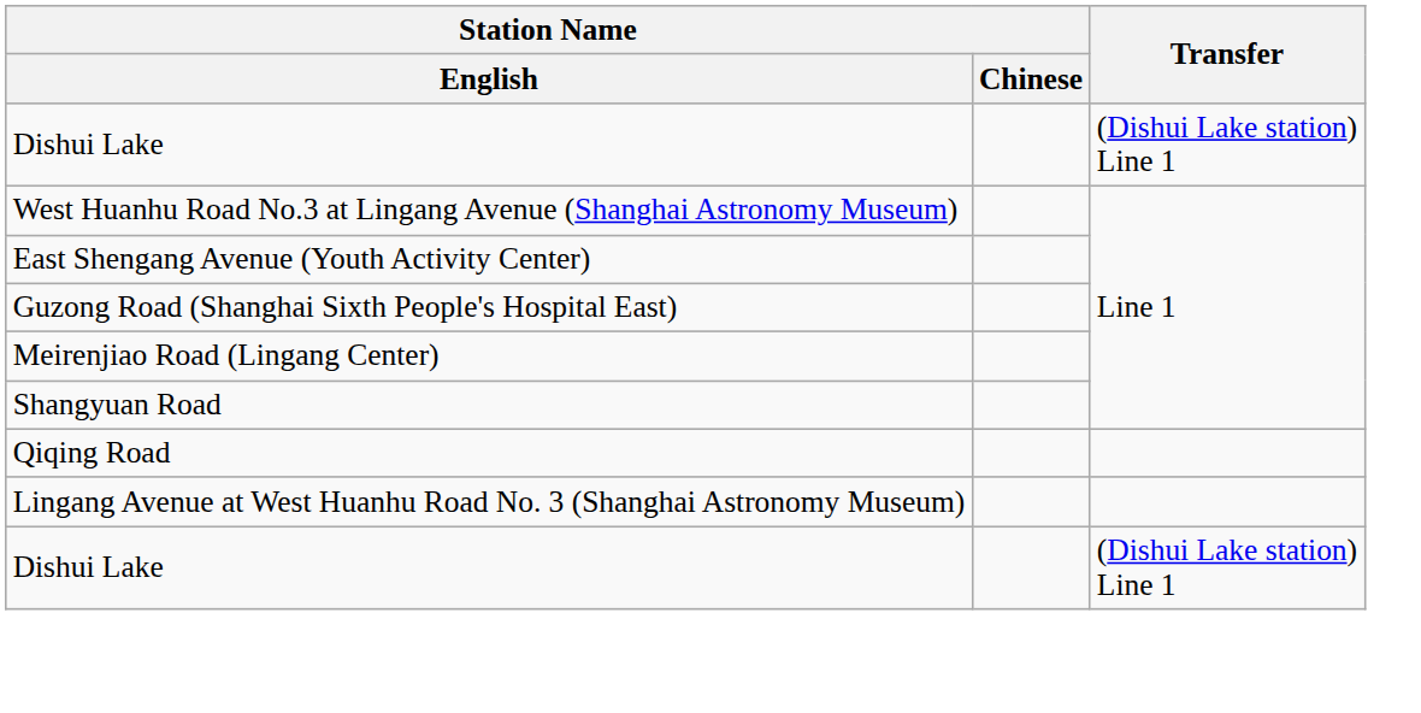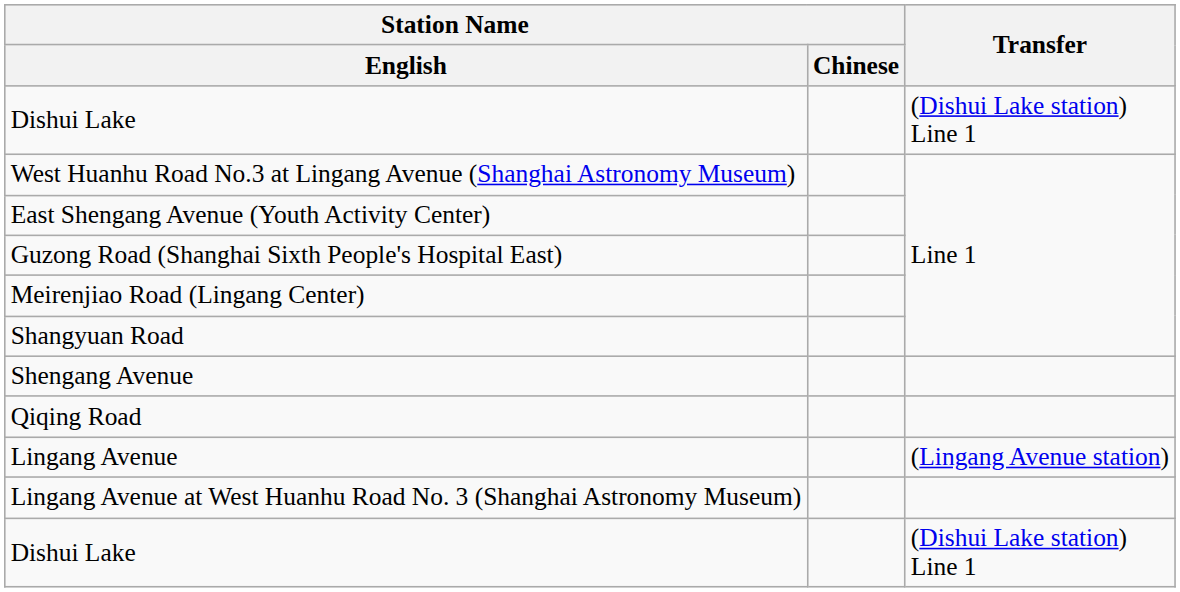 <table class="wikitable">
 <tr>
 <th colspan="2">Station Name</th>
 <th rowspan="2">Transfer</th>
 </tr>
 <tr>
 <th>English</th>
 <th>Chinese</th>
 </tr>
 <tr>
 <td>Dishui Lake</td>
 <td><span></span></td>
 <td> (<a href='#'>Dishui Lake station</a>)<br>Line 1</td>
 </tr>
 <tr>
 <td>West Huanhu Road No.3 at Lingang Avenue (<a href='#'>Shanghai Astronomy Museum</a>)</td>
 <td><span></span></td>
 <td rowspan="5">Line 1</td>
 </tr>
 <tr>
 <td>East Shengang Avenue (Youth Activity Center)</td>
 <td><span></span></td>
 </tr>
 <tr>
 <td>Guzong Road (Shanghai Sixth People's Hospital East)</td>
 <td><span></span></td>
 </tr>
 <tr>
 <td>Meirenjiao Road (Lingang Center)</td>
 <td><span></span></td>
 </tr>
 <tr>
 <td>Shangyuan Road</td>
 <td><span></span></td>
 </tr>
 <tr>
+<td>Shengang Avenue</td>
+<td><span></span></td>
+<td></td>
+</tr>
+<tr>
 <td>Qiqing Road</td>
 <td><span></span></td>
 <td></td>
+</tr>
+<tr>
+<td>Lingang Avenue</td>
+<td><span></span></td>
+<td> (<a href='#'>Lingang Avenue station</a>)</td>
 </tr>
 <tr>
 <td>Lingang Avenue at West Huanhu Road No. 3 (Shanghai Astronomy Museum)</td>
 <td><span></span></td>
 <td></td>
 </tr>
 <tr>
 <td>Dishui Lake</td>
 <td><span></span></td>
 <td> (<a href='#'>Dishui Lake station</a>)<br>Line 1</td>
 </tr>
 </table>
